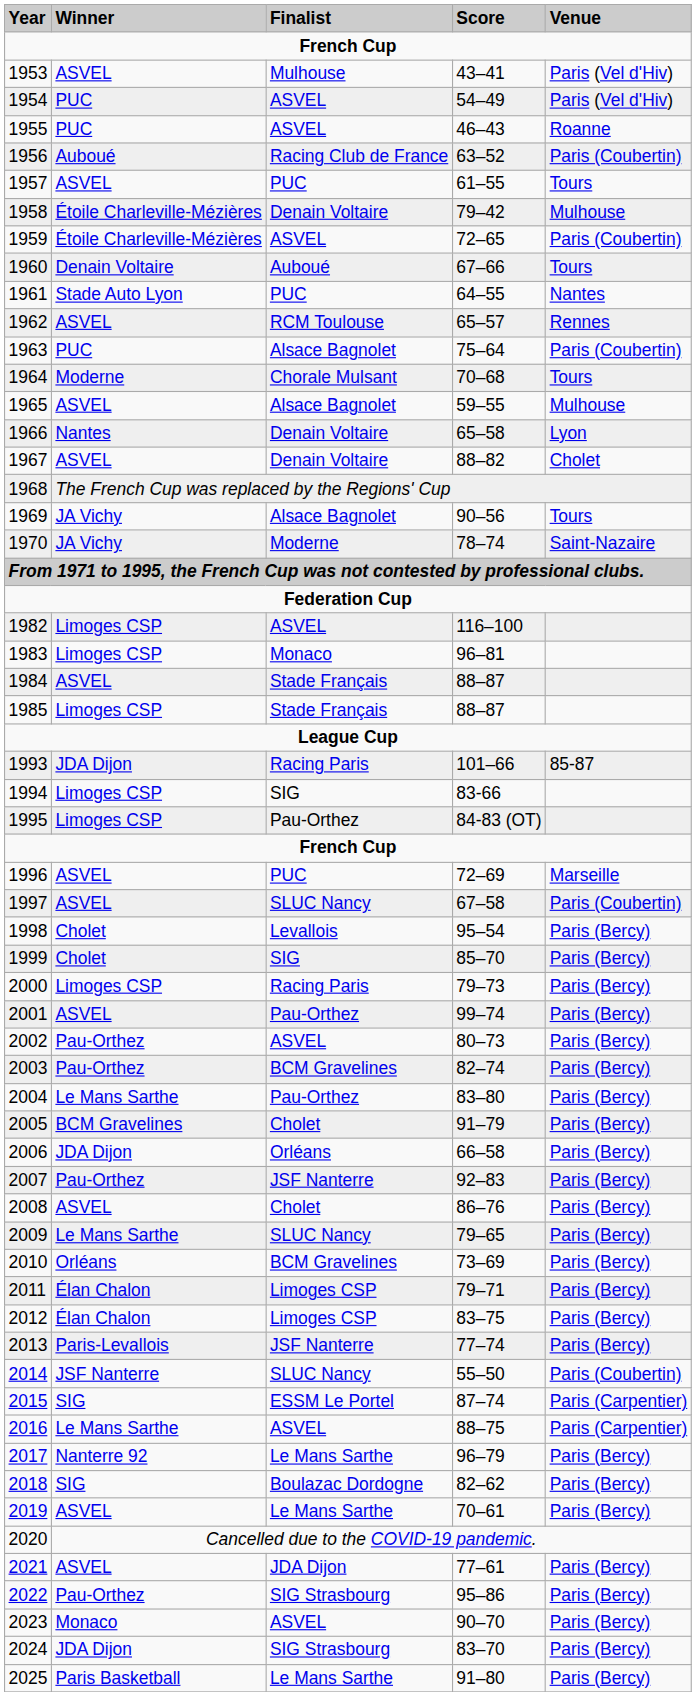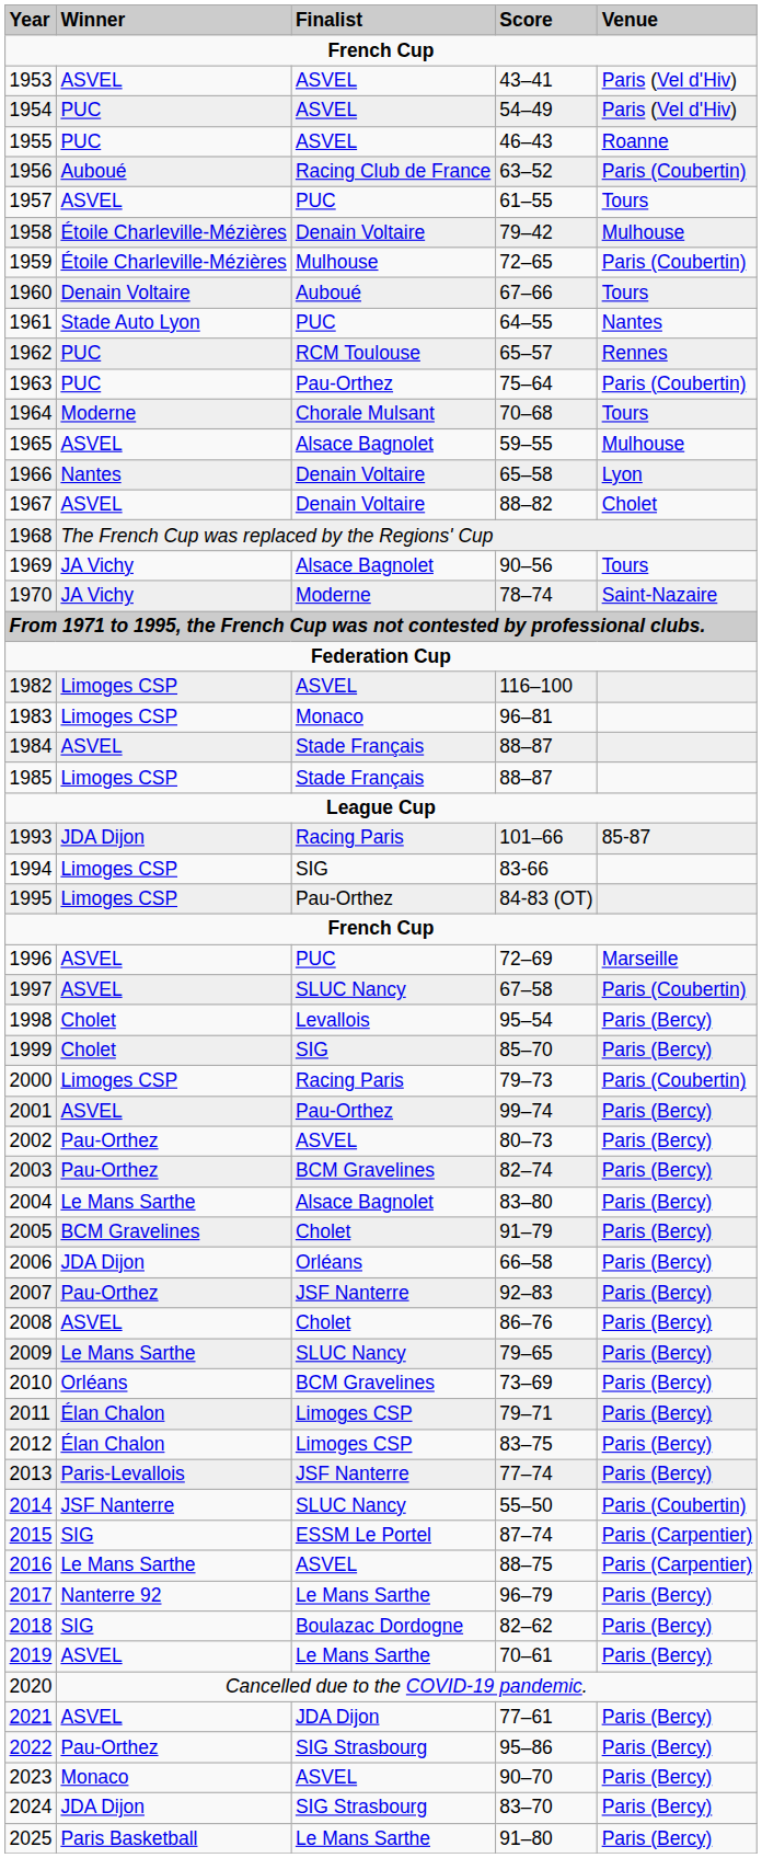 <table class="wikitable">
 <tr bgcolor="#CCCCCC">
 <td><strong>Year</strong></td>
 <td><strong>Winner</strong></td>
 <td><strong>Finalist</strong></td>
 <td><strong>Score</strong></td>
 <td><strong>Venue</strong></td>
 </tr>
 <tr>
 <td colspan="5" align="center"><strong>French Cup</strong></td>
 </tr>
 <tr>
 <td align="center">1953</td>
 <td><a href='#'>ASVEL</a></td>
-<td><a href='#'>Mulhouse</a></td>
+<td><a href='#'>ASVEL</a></td>
 <td>43–41 </td>
 <td><a href='#'>Paris</a> (<a href='#'>Vel d'Hiv</a>)</td>
 </tr>
 <tr bgcolor="#EFEFEF">
 <td align="center">1954</td>
 <td><a href='#'>PUC</a></td>
 <td><a href='#'>ASVEL</a></td>
 <td>54–49</td>
 <td><a href='#'>Paris</a> (<a href='#'>Vel d'Hiv</a>)</td>
 </tr>
 <tr>
 <td align="center">1955</td>
 <td><a href='#'>PUC</a></td>
 <td><a href='#'>ASVEL</a></td>
 <td>46–43</td>
 <td><a href='#'>Roanne</a></td>
 </tr>
 <tr bgcolor="#EFEFEF">
 <td align="center">1956</td>
 <td><a href='#'>Auboué</a></td>
 <td><a href='#'>Racing Club de France</a></td>
 <td>63–52</td>
 <td><a href='#'>Paris (Coubertin)</a></td>
 </tr>
 <tr>
 <td align="center">1957</td>
 <td><a href='#'>ASVEL</a></td>
 <td><a href='#'>PUC</a></td>
 <td>61–55</td>
 <td><a href='#'>Tours</a></td>
 </tr>
 <tr bgcolor="#EFEFEF">
 <td align="center">1958</td>
 <td><a href='#'>Étoile Charleville-Mézières</a></td>
 <td><a href='#'>Denain Voltaire</a></td>
 <td>79–42</td>
 <td><a href='#'>Mulhouse</a></td>
 </tr>
 <tr>
 <td align="center">1959</td>
 <td><a href='#'>Étoile Charleville-Mézières</a></td>
-<td><a href='#'>ASVEL</a></td>
+<td><a href='#'>Mulhouse</a></td>
 <td>72–65</td>
 <td><a href='#'>Paris (Coubertin)</a></td>
 </tr>
 <tr bgcolor="#EFEFEF">
 <td align="center">1960</td>
 <td><a href='#'>Denain Voltaire</a></td>
 <td><a href='#'>Auboué</a></td>
 <td>67–66</td>
 <td><a href='#'>Tours</a></td>
 </tr>
 <tr>
 <td align="center">1961</td>
 <td><a href='#'>Stade Auto Lyon</a></td>
 <td><a href='#'>PUC</a></td>
 <td>64–55</td>
 <td><a href='#'>Nantes</a></td>
 </tr>
 <tr bgcolor="#EFEFEF">
 <td align="center">1962</td>
-<td><a href='#'>ASVEL</a></td>
+<td><a href='#'>PUC</a></td>
 <td><a href='#'>RCM Toulouse</a></td>
 <td>65–57</td>
 <td><a href='#'>Rennes</a></td>
 </tr>
 <tr>
 <td align="center">1963</td>
 <td><a href='#'>PUC</a></td>
-<td><a href='#'>Alsace Bagnolet</a></td>
+<td><a href='#'>Pau-Orthez</a></td>
 <td>75–64</td>
 <td><a href='#'>Paris (Coubertin)</a></td>
 </tr>
 <tr bgcolor="#EFEFEF">
 <td align="center">1964</td>
 <td><a href='#'>Moderne</a></td>
 <td><a href='#'>Chorale Mulsant</a></td>
 <td>70–68</td>
 <td><a href='#'>Tours</a></td>
 </tr>
 <tr>
 <td align="center">1965</td>
 <td><a href='#'>ASVEL</a></td>
 <td><a href='#'>Alsace Bagnolet</a></td>
 <td>59–55</td>
 <td><a href='#'>Mulhouse</a></td>
 </tr>
 <tr bgcolor="#EFEFEF">
 <td align="center">1966</td>
 <td><a href='#'>Nantes</a></td>
 <td><a href='#'>Denain Voltaire</a></td>
 <td>65–58</td>
 <td><a href='#'>Lyon</a></td>
 </tr>
 <tr>
 <td align="center">1967</td>
 <td><a href='#'>ASVEL</a></td>
 <td><a href='#'>Denain Voltaire</a></td>
 <td>88–82</td>
 <td><a href='#'>Cholet</a></td>
 </tr>
 <tr bgcolor="#EFEFEF">
 <td align="center">1968</td>
 <td colspan="4"><em>The French Cup was replaced by the Regions' Cup</em></td>
 </tr>
 <tr>
 <td align="center">1969</td>
 <td><a href='#'>JA Vichy</a></td>
 <td><a href='#'>Alsace Bagnolet</a></td>
 <td>90–56</td>
 <td><a href='#'>Tours</a></td>
 </tr>
 <tr bgcolor="#EFEFEF">
 <td align="center">1970</td>
 <td><a href='#'>JA Vichy</a></td>
 <td><a href='#'>Moderne</a></td>
 <td>78–74</td>
 <td><a href='#'>Saint-Nazaire</a></td>
 </tr>
 <tr bgcolor="#CCCCCC">
 <td colspan="5"><strong><em>From 1971 to 1995, the French Cup was not contested by professional clubs.</em></strong></td>
 </tr>
 <tr>
 <td colspan="5" align="center"><strong>Federation Cup</strong></td>
 </tr>
 <tr bgcolor="#EFEFEF">
 <td align="center">1982</td>
 <td><a href='#'>Limoges CSP</a></td>
 <td><a href='#'>ASVEL</a></td>
 <td>116–100</td>
 <td></td>
 </tr>
 <tr>
 <td align="center">1983</td>
 <td><a href='#'>Limoges CSP</a></td>
 <td><a href='#'>Monaco</a></td>
 <td>96–81</td>
 <td></td>
 </tr>
 <tr bgcolor="#EFEFEF">
 <td align="center">1984</td>
 <td><a href='#'>ASVEL</a></td>
 <td><a href='#'>Stade Français</a></td>
 <td>88–87</td>
 <td></td>
 </tr>
 <tr>
 <td align="center">1985</td>
 <td><a href='#'>Limoges CSP</a></td>
 <td><a href='#'>Stade Français</a></td>
 <td>88–87</td>
 <td></td>
 </tr>
 <tr>
 <td colspan="5" align="center"><strong>League Cup</strong></td>
 </tr>
 <tr bgcolor="#EFEFEF">
 <td align="center">1993</td>
 <td><a href='#'>JDA Dijon</a></td>
 <td><a href='#'>Racing Paris</a></td>
 <td>101–66</td>
 <td>85-87</td>
 </tr>
 <tr>
 <td align="center">1994</td>
 <td><a href='#'>Limoges CSP</a></td>
 <td>SIG</td>
 <td>83-66</td>
 <td></td>
 </tr>
 <tr bgcolor="#EFEFEF">
 <td align="center">1995</td>
 <td><a href='#'>Limoges CSP</a></td>
 <td>Pau-Orthez</td>
 <td>84-83 (OT)</td>
 <td></td>
 </tr>
 <tr>
 <td colspan="5" align="center"><strong>French Cup</strong></td>
 </tr>
 <tr>
 <td align="center">1996</td>
 <td><a href='#'>ASVEL</a></td>
 <td><a href='#'>PUC</a></td>
 <td>72–69</td>
 <td><a href='#'>Marseille</a></td>
 </tr>
 <tr bgcolor="#EFEFEF">
 <td align="center">1997</td>
 <td><a href='#'>ASVEL</a></td>
 <td><a href='#'>SLUC Nancy</a></td>
 <td>67–58</td>
 <td><a href='#'>Paris (Coubertin)</a></td>
 </tr>
 <tr>
 <td align="center">1998</td>
 <td><a href='#'>Cholet</a></td>
 <td><a href='#'>Levallois</a></td>
 <td>95–54</td>
 <td><a href='#'>Paris (Bercy)</a></td>
 </tr>
 <tr bgcolor="#EFEFEF">
 <td align="center">1999</td>
 <td><a href='#'>Cholet</a></td>
 <td><a href='#'>SIG</a></td>
 <td>85–70</td>
 <td><a href='#'>Paris (Bercy)</a></td>
 </tr>
 <tr>
 <td align="center">2000</td>
 <td><a href='#'>Limoges CSP</a></td>
 <td><a href='#'>Racing Paris</a></td>
 <td>79–73</td>
-<td><a href='#'>Paris (Bercy)</a></td>
+<td><a href='#'>Paris (Coubertin)</a></td>
 </tr>
 <tr bgcolor="#EFEFEF">
 <td align="center">2001</td>
 <td><a href='#'>ASVEL</a></td>
 <td><a href='#'>Pau-Orthez</a></td>
 <td>99–74</td>
 <td><a href='#'>Paris (Bercy)</a></td>
 </tr>
 <tr>
 <td align="center">2002</td>
 <td><a href='#'>Pau-Orthez</a></td>
 <td><a href='#'>ASVEL</a></td>
 <td>80–73 </td>
 <td><a href='#'>Paris (Bercy)</a></td>
 </tr>
 <tr bgcolor="#EFEFEF">
 <td align="center">2003</td>
 <td><a href='#'>Pau-Orthez</a></td>
 <td><a href='#'>BCM Gravelines</a></td>
 <td>82–74 </td>
 <td><a href='#'>Paris (Bercy)</a></td>
 </tr>
 <tr>
 <td align="center">2004</td>
 <td><a href='#'>Le Mans Sarthe</a></td>
-<td><a href='#'>Pau-Orthez</a></td>
+<td><a href='#'>Alsace Bagnolet</a></td>
 <td>83–80 </td>
 <td><a href='#'>Paris (Bercy)</a></td>
 </tr>
 <tr bgcolor="#EFEFEF">
 <td align="center">2005</td>
 <td><a href='#'>BCM Gravelines</a></td>
 <td><a href='#'>Cholet</a></td>
 <td>91–79 </td>
 <td><a href='#'>Paris (Bercy)</a></td>
 </tr>
 <tr>
 <td>2006</td>
 <td><a href='#'>JDA Dijon</a></td>
 <td><a href='#'>Orléans</a></td>
 <td>66–58 </td>
 <td><a href='#'>Paris (Bercy)</a></td>
 </tr>
 <tr bgcolor="#EFEFEF">
 <td>2007</td>
 <td><a href='#'>Pau-Orthez</a></td>
 <td><a href='#'>JSF Nanterre</a></td>
 <td>92–83 </td>
 <td><a href='#'>Paris (Bercy)</a></td>
 </tr>
 <tr>
 <td>2008</td>
 <td><a href='#'>ASVEL</a></td>
 <td><a href='#'>Cholet</a></td>
 <td>86–76 </td>
 <td><a href='#'>Paris (Bercy)</a></td>
 </tr>
 <tr bgcolor="#EFEFEF">
 <td>2009</td>
 <td><a href='#'>Le Mans Sarthe</a></td>
 <td><a href='#'>SLUC Nancy</a></td>
 <td>79–65</td>
 <td><a href='#'>Paris (Bercy)</a></td>
 </tr>
 <tr>
 <td>2010</td>
 <td><a href='#'>Orléans</a></td>
 <td><a href='#'>BCM Gravelines</a></td>
 <td>73–69</td>
 <td><a href='#'>Paris (Bercy)</a></td>
 </tr>
 <tr bgcolor="#EFEFEF">
 <td>2011</td>
 <td><a href='#'>Élan Chalon</a></td>
 <td><a href='#'>Limoges CSP</a></td>
 <td>79–71</td>
 <td><a href='#'>Paris (Bercy)</a></td>
 </tr>
 <tr>
 <td>2012</td>
 <td><a href='#'>Élan Chalon</a></td>
 <td><a href='#'>Limoges CSP</a></td>
 <td>83–75</td>
 <td><a href='#'>Paris (Bercy)</a></td>
 </tr>
 <tr bgcolor="#EFEFEF">
 <td>2013</td>
 <td><a href='#'>Paris-Levallois</a></td>
 <td><a href='#'>JSF Nanterre</a></td>
 <td>77–74</td>
 <td><a href='#'>Paris (Bercy)</a></td>
 </tr>
 <tr>
 <td><a href='#'>2014</a></td>
 <td><a href='#'>JSF Nanterre</a></td>
 <td><a href='#'>SLUC Nancy</a></td>
 <td>55–50</td>
 <td><a href='#'>Paris (Coubertin)</a></td>
 </tr>
 <tr>
 <td><a href='#'>2015</a></td>
 <td><a href='#'>SIG</a></td>
 <td><a href='#'>ESSM Le Portel</a></td>
 <td>87–74</td>
 <td><a href='#'>Paris (Carpentier)</a></td>
 </tr>
 <tr>
 <td><a href='#'>2016</a></td>
 <td><a href='#'>Le Mans Sarthe</a></td>
 <td><a href='#'>ASVEL</a></td>
 <td>88–75</td>
 <td><a href='#'>Paris (Carpentier)</a></td>
 </tr>
 <tr>
 <td><a href='#'>2017</a></td>
 <td><a href='#'>Nanterre 92</a></td>
 <td><a href='#'>Le Mans Sarthe</a></td>
 <td>96–79</td>
 <td><a href='#'>Paris (Bercy)</a></td>
 </tr>
 <tr>
 <td><a href='#'>2018</a></td>
 <td><a href='#'>SIG</a></td>
 <td><a href='#'>Boulazac Dordogne</a></td>
 <td>82–62</td>
 <td><a href='#'>Paris (Bercy)</a></td>
 </tr>
 <tr>
 <td><a href='#'>2019</a></td>
 <td><a href='#'>ASVEL</a></td>
 <td><a href='#'>Le Mans Sarthe</a></td>
 <td>70–61</td>
 <td><a href='#'>Paris (Bercy)</a></td>
 </tr>
 <tr>
 <td align=center>2020</td>
 <td colspan=4 style="text-align:center;"><em>Cancelled due to the <a href='#'>COVID-19 pandemic</a>.</em></td>
 </tr>
 <tr>
 <td><a href='#'>2021</a></td>
 <td><a href='#'>ASVEL</a></td>
 <td><a href='#'>JDA Dijon</a></td>
 <td>77–61</td>
 <td><a href='#'>Paris (Bercy)</a></td>
 </tr>
 <tr>
 <td><a href='#'>2022</a></td>
 <td><a href='#'>Pau-Orthez</a></td>
 <td><a href='#'>SIG Strasbourg</a></td>
 <td>95–86</td>
 <td><a href='#'>Paris (Bercy)</a></td>
 </tr>
 <tr>
 <td>2023</td>
 <td><a href='#'>Monaco</a></td>
 <td><a href='#'>ASVEL</a></td>
 <td>90–70</td>
 <td><a href='#'>Paris (Bercy)</a></td>
 </tr>
 <tr>
 <td>2024</td>
 <td><a href='#'>JDA Dijon</a></td>
 <td><a href='#'>SIG Strasbourg</a></td>
 <td>83–70</td>
 <td><a href='#'>Paris (Bercy)</a></td>
 </tr>
 <tr>
 <td>2025</td>
 <td><a href='#'>Paris Basketball</a></td>
 <td><a href='#'>Le Mans Sarthe</a></td>
 <td>91–80</td>
 <td><a href='#'>Paris (Bercy)</a></td>
 </tr>
 </table>
